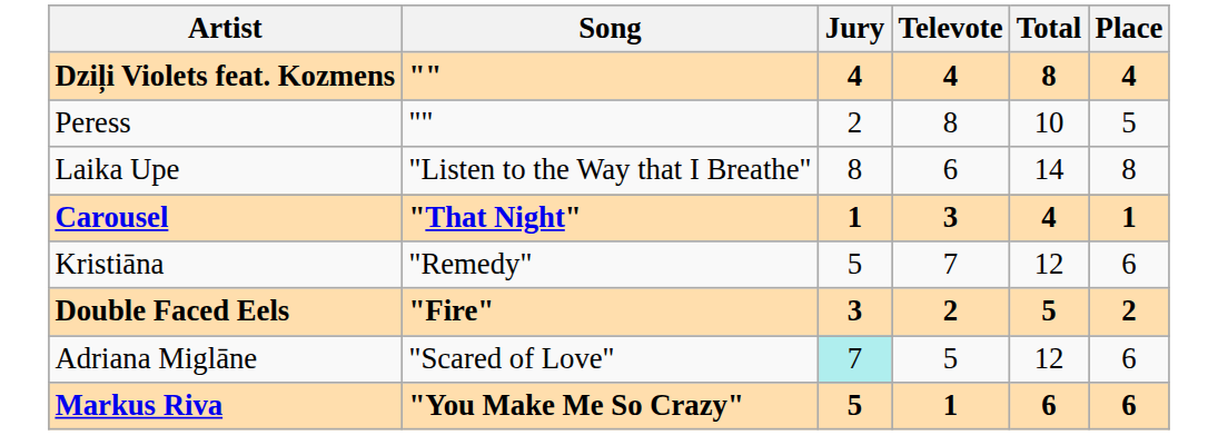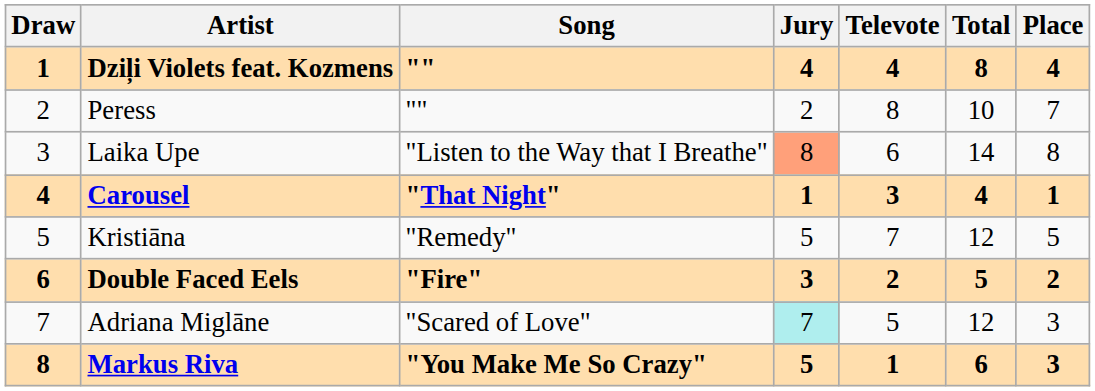 <table class="sortable wikitable" style="margin: 1em auto 1em auto; text-align:center;">
 <tr>
+<th>Draw</th>
 <th>Artist</th>
 <th>Song</th>
 <th>Jury</th>
 <th>Televote</th>
 <th>Total</th>
 <th>Place</th>
 </tr>
 <tr style="font-weight:bold; background:navajowhite;">
+<td>1</td>
 <td align="left">Dziļi Violets feat. Kozmens</td>
 <td align="left">""</td>
 <td>4</td>
 <td>4</td>
 <td>8</td>
 <td>4</td>
 </tr>
 <tr>
+<td>2</td>
 <td align="left">Peress</td>
 <td align="left">""</td>
 <td>2</td>
 <td>8</td>
 <td>10</td>
-<td>5</td>
+<td>7</td>
 </tr>
 <tr>
+<td>3</td>
 <td align="left">Laika Upe</td>
 <td align="left">"Listen to the Way that I Breathe"</td>
-<td>8</td>
+<td style="background: lightsalmon;">8</td>
 <td>6</td>
 <td>14</td>
 <td>8</td>
 </tr>
 <tr style="font-weight:bold; background:navajowhite;">
+<td>4</td>
 <td align="left"><a href='#'>Carousel</a></td>
 <td align="left">"<a href='#'>That Night</a>"</td>
 <td>1</td>
 <td>3</td>
 <td>4</td>
 <td>1</td>
 </tr>
 <tr>
+<td>5</td>
 <td align="left">Kristiāna</td>
 <td align="left">"Remedy"</td>
 <td>5</td>
 <td>7</td>
 <td>12</td>
-<td>6</td>
+<td>5</td>
 </tr>
 <tr style="font-weight:bold; background:navajowhite;">
+<td>6</td>
 <td align="left">Double Faced Eels</td>
 <td align="left">"Fire"</td>
 <td>3</td>
 <td>2</td>
 <td>5</td>
 <td>2</td>
 </tr>
 <tr>
+<td>7</td>
 <td align="left">Adriana Miglāne</td>
 <td align="left">"Scared of Love"</td>
 <td style="background: paleturquoise;">7</td>
 <td>5</td>
 <td>12</td>
-<td>6</td>
+<td>3</td>
 </tr>
 <tr style="font-weight:bold; background:navajowhite;">
+<td>8</td>
 <td align="left"><a href='#'>Markus Riva</a></td>
 <td align="left">"You Make Me So Crazy"</td>
 <td>5</td>
 <td>1</td>
 <td>6</td>
-<td>6</td>
+<td>3</td>
 </tr>
 </table>
